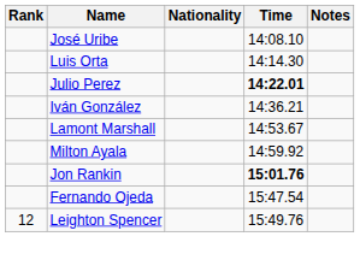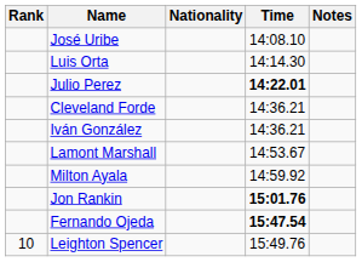 <table class="wikitable sortable" style="text-align:center">
 <tr>
 <th>Rank</th>
 <th>Name</th>
 <th>Nationality</th>
 <th>Time</th>
 <th>Notes</th>
 </tr>
 <tr>
 <td></td>
 <td align=left><a href='#'>José Uribe</a></td>
 <td align=left></td>
 <td>14:08.10</td>
 <td></td>
 </tr>
 <tr>
 <td></td>
 <td align=left><a href='#'>Luis Orta</a></td>
 <td align=left></td>
 <td>14:14.30</td>
 <td></td>
 </tr>
 <tr>
 <td></td>
 <td align=left><a href='#'>Julio Perez</a></td>
 <td align=left></td>
 <td><strong>14:22.01</strong></td>
+<td></td>
+</tr>
+<tr>
+<td></td>
+<td align=left><a href='#'>Cleveland Forde</a></td>
+<td align=left></td>
+<td>14:36.21</td>
 <td></td>
 </tr>
 <tr>
 <td></td>
 <td align=left><a href='#'>Iván González</a></td>
 <td align=left></td>
 <td>14:36.21</td>
 <td></td>
 </tr>
 <tr>
 <td></td>
 <td align=left><a href='#'>Lamont Marshall</a></td>
 <td align=left></td>
 <td>14:53.67</td>
 <td></td>
 </tr>
 <tr>
 <td></td>
 <td align=left><a href='#'>Milton Ayala</a></td>
 <td align=left></td>
 <td>14:59.92</td>
 <td></td>
 </tr>
 <tr>
 <td></td>
 <td align=left><a href='#'>Jon Rankin</a></td>
 <td align=left></td>
 <td><strong>15:01.76</strong></td>
 <td></td>
 </tr>
 <tr>
 <td></td>
 <td align=left><a href='#'>Fernando Ojeda</a></td>
 <td align=left></td>
-<td>15:47.54</td>
+<td><strong>15:47.54</strong></td>
 <td></td>
 </tr>
 <tr>
-<td>12</td>
+<td>10</td>
 <td align=left><a href='#'>Leighton Spencer</a></td>
 <td align=left></td>
 <td>15:49.76</td>
 <td></td>
 </tr>
 </table>
